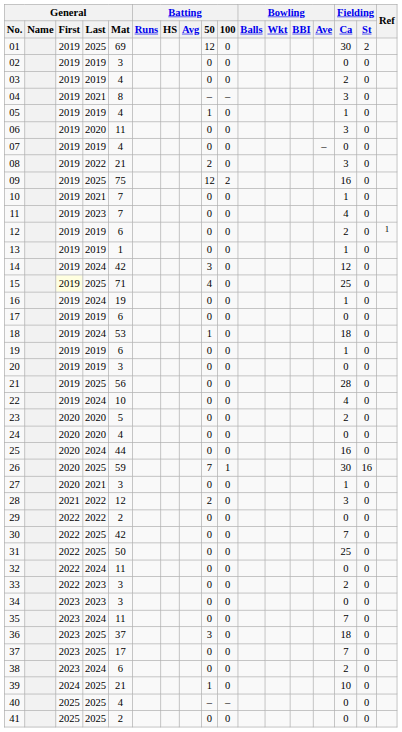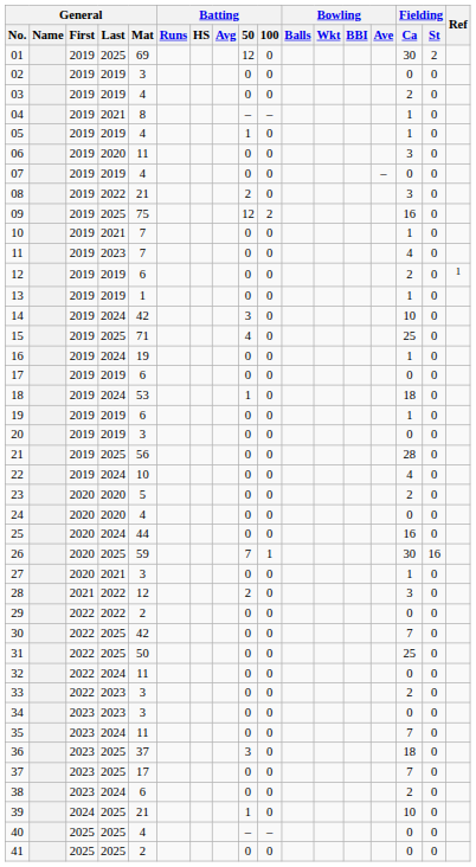 <table class="wikitable plainrowheaders sortable">
 <tr align="center">
 <th scope="col" colspan=5 class="unsortable">General</th>
 <th scope="col" colspan=5 class="unsortable"><a href='#'>Batting</a></th>
 <th scope="col" colspan=4 class="unsortable"><a href='#'>Bowling</a></th>
 <th scope="col" colspan=2 class="unsortable"><a href='#'>Fielding</a></th>
 <th scope="col" rowspan=2 class="unsortable">Ref</th>
 </tr>
 <tr align="center">
 <th scope="col">No.</th>
 <th scope="col">Name</th>
 <th scope="col">First</th>
 <th scope="col">Last</th>
 <th scope="col">Mat</th>
 <th scope="col"><a href='#'>Runs</a></th>
 <th scope="col">HS</th>
 <th scope="col"><a href='#'>Avg</a></th>
 <th scope="col">50</th>
 <th scope="col">100</th>
 <th scope="col"><a href='#'>Balls</a></th>
 <th scope="col"><a href='#'>Wkt</a></th>
 <th scope="col"><a href='#'>BBI</a></th>
 <th scope="col"><a href='#'>Ave</a></th>
 <th scope="col"><a href='#'>Ca</a></th>
 <th scope="col"><a href='#'>St</a></th>
 </tr>
 <tr align="center">
 <td><span>0</span>1</td>
 <th scope="row" align="left"></th>
 <td>2019</td>
 <td>2025</td>
 <td>69</td>
 <td></td>
 <td></td>
 <td></td>
 <td>12</td>
 <td>0</td>
 <td></td>
 <td></td>
 <td></td>
 <td></td>
 <td>30</td>
 <td>2</td>
 <td></td>
 </tr>
 <tr align="center">
 <td><span>0</span>2</td>
 <th scope="row" align="left"></th>
 <td>2019</td>
 <td>2019</td>
 <td>3</td>
 <td></td>
 <td></td>
 <td></td>
 <td>0</td>
 <td>0</td>
 <td></td>
 <td></td>
 <td></td>
 <td></td>
 <td>0</td>
 <td>0</td>
 <td></td>
 </tr>
 <tr align="center">
 <td><span>0</span>3</td>
 <th scope="row" align="left"></th>
 <td>2019</td>
 <td>2019</td>
 <td>4</td>
 <td></td>
 <td></td>
 <td></td>
 <td>0</td>
 <td>0</td>
 <td></td>
 <td></td>
 <td></td>
 <td></td>
 <td>2</td>
 <td>0</td>
 <td></td>
 </tr>
 <tr align="center">
 <td><span>0</span>4</td>
 <th scope="row" align="left"></th>
 <td>2019</td>
 <td>2021</td>
 <td>8</td>
 <td></td>
 <td></td>
 <td></td>
 <td>–</td>
 <td>–</td>
 <td></td>
 <td></td>
 <td></td>
 <td></td>
-<td>3</td>
+<td>1</td>
 <td>0</td>
 <td></td>
 </tr>
 <tr align="center">
 <td><span>0</span>5</td>
 <th scope="row" align="left"></th>
 <td>2019</td>
 <td>2019</td>
 <td>4</td>
 <td></td>
 <td></td>
 <td></td>
 <td>1</td>
 <td>0</td>
 <td></td>
 <td></td>
 <td></td>
 <td></td>
 <td>1</td>
 <td>0</td>
 <td></td>
 </tr>
 <tr align="center">
 <td><span>0</span>6</td>
 <th scope="row" align="left"></th>
 <td>2019</td>
 <td>2020</td>
 <td>11</td>
 <td></td>
 <td></td>
 <td></td>
 <td>0</td>
 <td>0</td>
 <td></td>
 <td></td>
 <td></td>
 <td></td>
 <td>3</td>
 <td>0</td>
 <td></td>
 </tr>
 <tr align="center">
 <td><span>0</span>7</td>
 <th scope="row" align="left"></th>
 <td>2019</td>
 <td>2019</td>
 <td>4</td>
 <td></td>
 <td></td>
 <td></td>
 <td>0</td>
 <td>0</td>
 <td></td>
 <td></td>
 <td></td>
 <td>–</td>
 <td>0</td>
 <td>0</td>
 <td></td>
 </tr>
 <tr align="center">
 <td><span>0</span>8</td>
 <th scope="row" align="left"></th>
 <td>2019</td>
 <td>2022</td>
 <td>21</td>
 <td></td>
 <td></td>
 <td></td>
 <td>2</td>
 <td>0</td>
 <td></td>
 <td></td>
 <td></td>
 <td></td>
 <td>3</td>
 <td>0</td>
 <td></td>
 </tr>
 <tr align="center">
 <td><span>0</span>9</td>
 <th scope="row" align="left"></th>
 <td>2019</td>
 <td>2025</td>
 <td>75</td>
 <td></td>
 <td></td>
 <td></td>
 <td>12</td>
 <td>2</td>
 <td></td>
 <td></td>
 <td></td>
 <td></td>
 <td>16</td>
 <td>0</td>
 <td></td>
 </tr>
 <tr align="center">
 <td>10</td>
 <th scope="row" align="left"></th>
 <td>2019</td>
 <td>2021</td>
 <td>7</td>
 <td></td>
 <td></td>
 <td></td>
 <td>0</td>
 <td>0</td>
 <td></td>
 <td></td>
 <td></td>
 <td></td>
 <td>1</td>
 <td>0</td>
 <td></td>
 </tr>
 <tr align="center">
 <td>11</td>
 <th scope="row" align="left"></th>
 <td>2019</td>
 <td>2023</td>
 <td>7</td>
 <td></td>
 <td></td>
 <td></td>
 <td>0</td>
 <td>0</td>
 <td></td>
 <td></td>
 <td></td>
 <td></td>
 <td>4</td>
 <td>0</td>
 <td></td>
 </tr>
 <tr align="center">
 <td>12</td>
 <th scope="row" align="left"></th>
 <td>2019</td>
 <td>2019</td>
 <td>6</td>
 <td></td>
 <td></td>
 <td></td>
 <td>0</td>
 <td>0</td>
 <td></td>
 <td></td>
 <td></td>
 <td></td>
 <td>2</td>
 <td>0</td>
 <td><sup>1</sup></td>
 </tr>
 <tr align="center">
 <td>13</td>
 <th scope="row" align="left"></th>
 <td>2019</td>
 <td>2019</td>
 <td>1</td>
 <td></td>
 <td></td>
 <td></td>
 <td>0</td>
 <td>0</td>
 <td></td>
 <td></td>
 <td></td>
 <td></td>
 <td>1</td>
 <td>0</td>
 <td></td>
 </tr>
 <tr align="center">
 <td>14</td>
 <th scope="row" align="left"></th>
 <td>2019</td>
 <td>2024</td>
 <td>42</td>
 <td></td>
 <td></td>
 <td></td>
 <td>3</td>
 <td>0</td>
 <td></td>
 <td></td>
 <td></td>
 <td></td>
-<td>12</td>
+<td>10</td>
 <td>0</td>
 <td></td>
 </tr>
 <tr align="center">
 <td>15</td>
 <th scope="row" align="left"></th>
-<td style="background: lightyellow;">2019</td>
+<td>2019</td>
 <td>2025</td>
 <td>71</td>
 <td></td>
 <td></td>
 <td></td>
 <td>4</td>
 <td>0</td>
 <td></td>
 <td></td>
 <td></td>
 <td></td>
 <td>25</td>
 <td>0</td>
 <td></td>
 </tr>
 <tr align="center">
 <td>16</td>
 <th scope="row" align="left"></th>
 <td>2019</td>
 <td>2024</td>
 <td>19</td>
 <td></td>
 <td></td>
 <td></td>
 <td>0</td>
 <td>0</td>
 <td></td>
 <td></td>
 <td></td>
 <td></td>
 <td>1</td>
 <td>0</td>
 <td></td>
 </tr>
 <tr align="center">
 <td>17</td>
 <th scope="row" align="left"></th>
 <td>2019</td>
 <td>2019</td>
 <td>6</td>
 <td></td>
 <td></td>
 <td></td>
 <td>0</td>
 <td>0</td>
 <td></td>
 <td></td>
 <td></td>
 <td></td>
 <td>0</td>
 <td>0</td>
 <td></td>
 </tr>
 <tr align="center">
 <td>18</td>
 <th scope="row" align="left"></th>
 <td>2019</td>
 <td>2024</td>
 <td>53</td>
 <td></td>
 <td></td>
 <td></td>
 <td>1</td>
 <td>0</td>
 <td></td>
 <td></td>
 <td></td>
 <td></td>
 <td>18</td>
 <td>0</td>
 <td></td>
 </tr>
 <tr align="center">
 <td>19</td>
 <th scope="row" align="left"></th>
 <td>2019</td>
 <td>2019</td>
 <td>6</td>
 <td></td>
 <td></td>
 <td></td>
 <td>0</td>
 <td>0</td>
 <td></td>
 <td></td>
 <td></td>
 <td></td>
 <td>1</td>
 <td>0</td>
 <td></td>
 </tr>
 <tr align="center">
 <td>20</td>
 <th scope="row" align="left"></th>
 <td>2019</td>
 <td>2019</td>
 <td>3</td>
 <td></td>
 <td></td>
 <td></td>
 <td>0</td>
 <td>0</td>
 <td></td>
 <td></td>
 <td></td>
 <td></td>
 <td>0</td>
 <td>0</td>
 <td></td>
 </tr>
 <tr align="center">
 <td>21</td>
 <th scope="row" align="left"></th>
 <td>2019</td>
 <td>2025</td>
 <td>56</td>
 <td></td>
 <td></td>
 <td></td>
 <td>0</td>
 <td>0</td>
 <td></td>
 <td></td>
 <td></td>
 <td></td>
 <td>28</td>
 <td>0</td>
 <td></td>
 </tr>
 <tr align="center">
 <td>22</td>
 <th scope="row" align="left"></th>
 <td>2019</td>
 <td>2024</td>
 <td>10</td>
 <td></td>
 <td></td>
 <td></td>
 <td>0</td>
 <td>0</td>
 <td></td>
 <td></td>
 <td></td>
 <td></td>
 <td>4</td>
 <td>0</td>
 <td></td>
 </tr>
 <tr align="center">
 <td>23</td>
 <th scope="row" align="left"></th>
 <td>2020</td>
 <td>2020</td>
 <td>5</td>
 <td></td>
 <td></td>
 <td></td>
 <td>0</td>
 <td>0</td>
 <td></td>
 <td></td>
 <td></td>
 <td></td>
 <td>2</td>
 <td>0</td>
 <td></td>
 </tr>
 <tr align="center">
 <td>24</td>
 <th scope="row" align="left"></th>
 <td>2020</td>
 <td>2020</td>
 <td>4</td>
 <td></td>
 <td></td>
 <td></td>
 <td>0</td>
 <td>0</td>
 <td></td>
 <td></td>
 <td></td>
 <td></td>
 <td>0</td>
 <td>0</td>
 <td></td>
 </tr>
 <tr align="center">
 <td>25</td>
 <th scope="row" align="left"></th>
 <td>2020</td>
 <td>2024</td>
 <td>44</td>
 <td></td>
 <td></td>
 <td></td>
 <td>0</td>
 <td>0</td>
 <td></td>
 <td></td>
 <td></td>
 <td></td>
 <td>16</td>
 <td>0</td>
 <td></td>
 </tr>
 <tr align="center">
 <td>26</td>
 <th scope="row" align="left"></th>
 <td>2020</td>
 <td>2025</td>
 <td>59</td>
 <td></td>
 <td></td>
 <td></td>
 <td>7</td>
 <td>1</td>
 <td></td>
 <td></td>
 <td></td>
 <td></td>
 <td>30</td>
 <td>16</td>
 <td></td>
 </tr>
 <tr align="center">
 <td>27</td>
 <th scope="row" align="left"></th>
 <td>2020</td>
 <td>2021</td>
 <td>3</td>
 <td></td>
 <td></td>
 <td></td>
 <td>0</td>
 <td>0</td>
 <td></td>
 <td></td>
 <td></td>
 <td></td>
 <td>1</td>
 <td>0</td>
 <td></td>
 </tr>
 <tr align="center">
 <td>28</td>
 <th scope="row" align="left"></th>
 <td>2021</td>
 <td>2022</td>
 <td>12</td>
 <td></td>
 <td></td>
 <td></td>
 <td>2</td>
 <td>0</td>
 <td></td>
 <td></td>
 <td></td>
 <td></td>
 <td>3</td>
 <td>0</td>
 <td></td>
 </tr>
 <tr align="center">
 <td>29</td>
 <th scope="row" align="left"></th>
 <td>2022</td>
 <td>2022</td>
 <td>2</td>
 <td></td>
 <td></td>
 <td></td>
 <td>0</td>
 <td>0</td>
 <td></td>
 <td></td>
 <td></td>
 <td></td>
 <td>0</td>
 <td>0</td>
 <td></td>
 </tr>
 <tr align="center">
 <td>30</td>
 <th scope="row" align="left"></th>
 <td>2022</td>
 <td>2025</td>
 <td>42</td>
 <td></td>
 <td></td>
 <td></td>
 <td>0</td>
 <td>0</td>
 <td></td>
 <td></td>
 <td></td>
 <td></td>
 <td>7</td>
 <td>0</td>
 <td></td>
 </tr>
 <tr align="center">
 <td>31</td>
 <th scope="row" align="left"></th>
 <td>2022</td>
 <td>2025</td>
 <td>50</td>
 <td></td>
 <td></td>
 <td></td>
 <td>0</td>
 <td>0</td>
 <td></td>
 <td></td>
 <td></td>
 <td></td>
 <td>25</td>
 <td>0</td>
 <td></td>
 </tr>
 <tr align="center">
 <td>32</td>
 <th scope="row" align="left"></th>
 <td>2022</td>
 <td>2024</td>
 <td>11</td>
 <td></td>
 <td></td>
 <td></td>
 <td>0</td>
 <td>0</td>
 <td></td>
 <td></td>
 <td></td>
 <td></td>
 <td>0</td>
 <td>0</td>
 <td></td>
 </tr>
 <tr align="center">
 <td>33</td>
 <th scope="row" align="left"></th>
 <td>2022</td>
 <td>2023</td>
 <td>3</td>
 <td></td>
 <td></td>
 <td></td>
 <td>0</td>
 <td>0</td>
 <td></td>
 <td></td>
 <td></td>
 <td></td>
 <td>2</td>
 <td>0</td>
 <td></td>
 </tr>
 <tr align="center">
 <td>34</td>
 <th scope="row" align="left"></th>
 <td>2023</td>
 <td>2023</td>
 <td>3</td>
 <td></td>
 <td></td>
 <td></td>
 <td>0</td>
 <td>0</td>
 <td></td>
 <td></td>
 <td></td>
 <td></td>
 <td>0</td>
 <td>0</td>
 <td></td>
 </tr>
 <tr align="center">
 <td>35</td>
 <th scope="row" align="left"></th>
 <td>2023</td>
 <td>2024</td>
 <td>11</td>
 <td></td>
 <td></td>
 <td></td>
 <td>0</td>
 <td>0</td>
 <td></td>
 <td></td>
 <td></td>
 <td></td>
 <td>7</td>
 <td>0</td>
 <td></td>
 </tr>
 <tr align="center">
 <td>36</td>
 <th scope="row" align="left"></th>
 <td>2023</td>
 <td>2025</td>
 <td>37</td>
 <td></td>
 <td></td>
 <td></td>
 <td>3</td>
 <td>0</td>
 <td></td>
 <td></td>
 <td></td>
 <td></td>
 <td>18</td>
 <td>0</td>
 <td></td>
 </tr>
 <tr align="center">
 <td>37</td>
 <th scope="row" align="left"></th>
 <td>2023</td>
 <td>2025</td>
 <td>17</td>
 <td></td>
 <td></td>
 <td></td>
 <td>0</td>
 <td>0</td>
 <td></td>
 <td></td>
 <td></td>
 <td></td>
 <td>7</td>
 <td>0</td>
 <td></td>
 </tr>
 <tr align="center">
 <td>38</td>
 <th scope="row" align="left"></th>
 <td>2023</td>
 <td>2024</td>
 <td>6</td>
 <td></td>
 <td></td>
 <td></td>
 <td>0</td>
 <td>0</td>
 <td></td>
 <td></td>
 <td></td>
 <td></td>
 <td>2</td>
 <td>0</td>
 <td></td>
 </tr>
 <tr align="center">
 <td>39</td>
 <th scope="row" align="left"></th>
 <td>2024</td>
 <td>2025</td>
 <td>21</td>
 <td></td>
 <td></td>
 <td></td>
 <td>1</td>
 <td>0</td>
 <td></td>
 <td></td>
 <td></td>
 <td></td>
 <td>10</td>
 <td>0</td>
 <td></td>
 </tr>
 <tr align="center">
 <td>40</td>
 <th scope="row" align="left"></th>
 <td>2025</td>
 <td>2025</td>
 <td>4</td>
 <td></td>
 <td></td>
 <td></td>
 <td>–</td>
 <td>–</td>
 <td></td>
 <td></td>
 <td></td>
 <td></td>
 <td>0</td>
 <td>0</td>
 <td></td>
 </tr>
 <tr align="center">
 <td>41</td>
 <th scope="row" align="left"></th>
 <td>2025</td>
 <td>2025</td>
 <td>2</td>
 <td></td>
 <td></td>
 <td></td>
 <td>0</td>
 <td>0</td>
 <td></td>
 <td></td>
 <td></td>
 <td></td>
 <td>0</td>
 <td>0</td>
 <td></td>
 </tr>
 </table>
